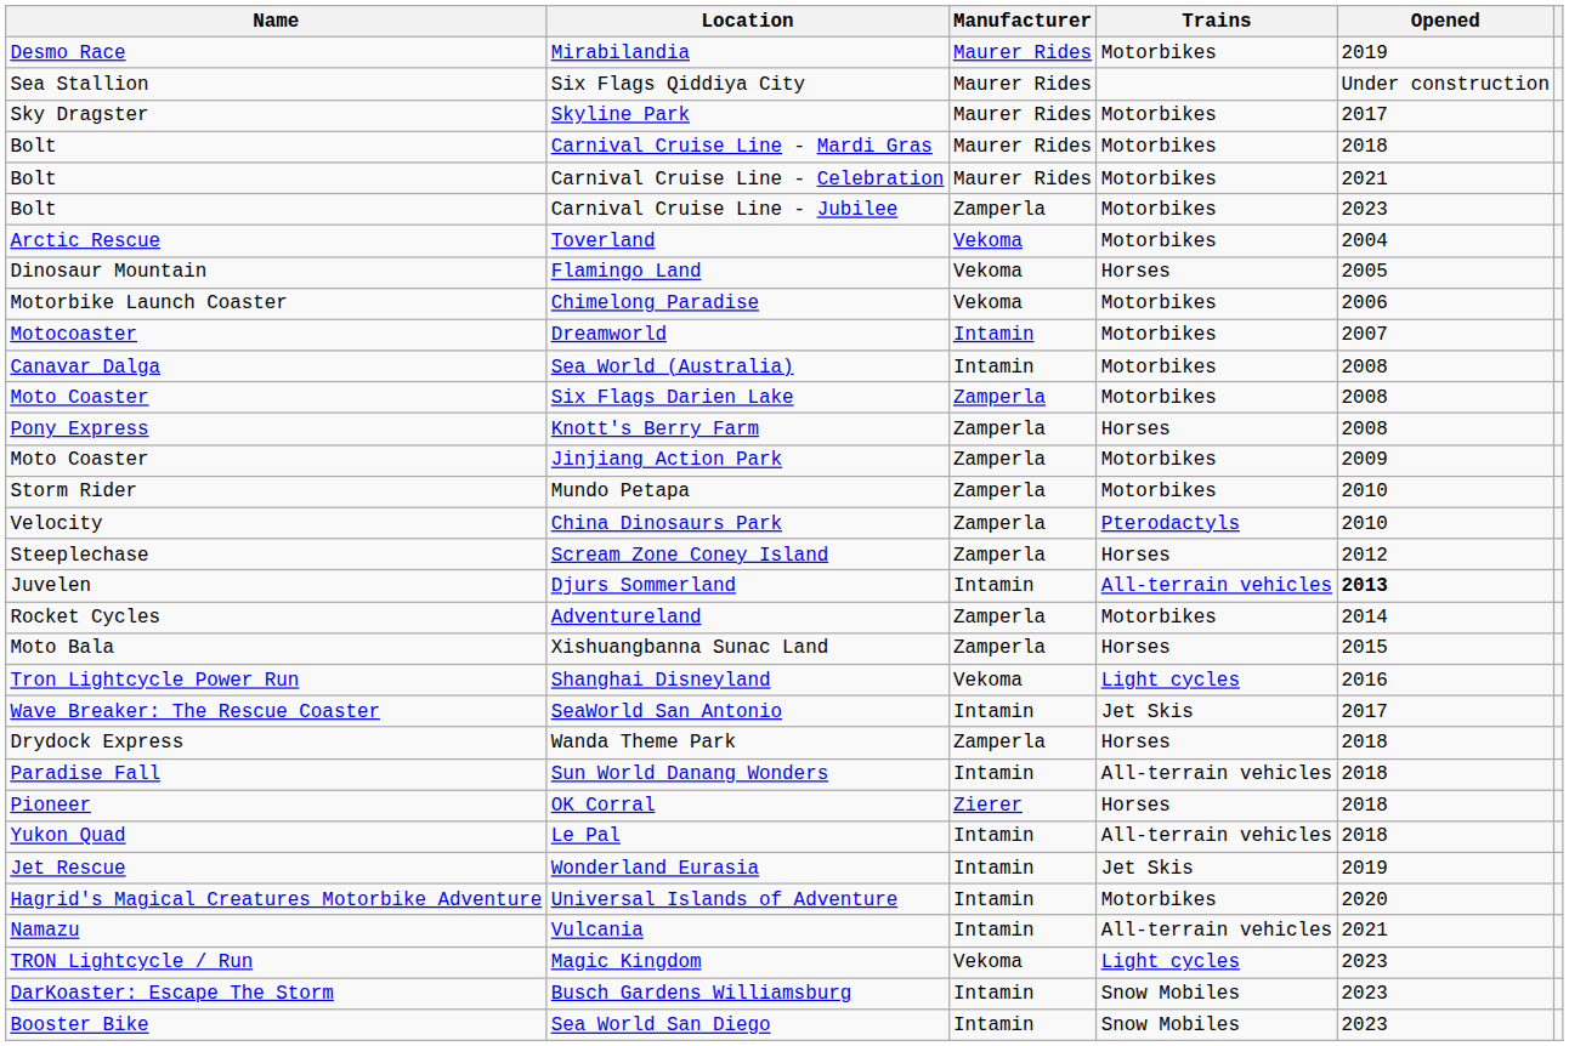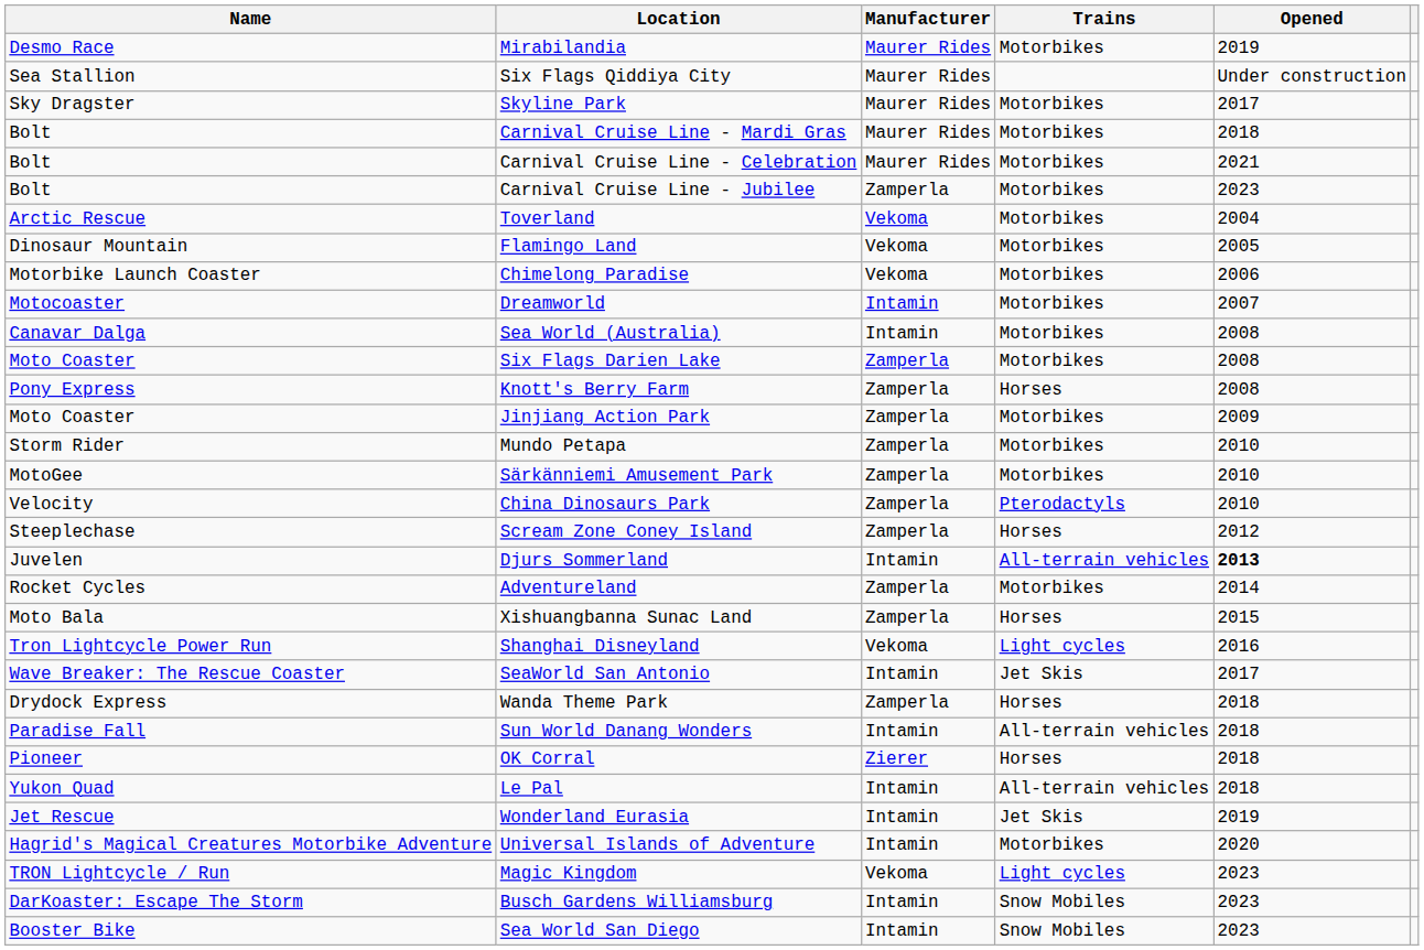 <table class="wikitable sortable">
 <tr>
 <th>Name</th>
 <th>Location</th>
 <th>Manufacturer</th>
 <th>Trains</th>
 <th>Opened</th>
 <th class="unsortable"></th>
 </tr>
 <tr>
 <td><a href='#'>Desmo Race</a></td>
 <td><a href='#'>Mirabilandia</a></td>
 <td><a href='#'>Maurer Rides</a></td>
 <td>Motorbikes</td>
 <td>2019</td>
 <td></td>
 </tr>
 <tr>
 <td>Sea Stallion</td>
 <td>Six Flags Qiddiya City</td>
 <td>Maurer Rides</td>
 <td></td>
 <td>Under construction</td>
 <td></td>
 </tr>
 <tr>
 <td>Sky Dragster</td>
 <td><a href='#'>Skyline Park</a></td>
 <td>Maurer Rides</td>
 <td>Motorbikes</td>
 <td>2017</td>
 <td></td>
 </tr>
 <tr>
 <td>Bolt</td>
 <td><a href='#'>Carnival Cruise Line</a> - <a href='#'>Mardi Gras</a></td>
 <td>Maurer Rides</td>
 <td>Motorbikes</td>
 <td>2018</td>
 <td></td>
 </tr>
 <tr>
 <td>Bolt</td>
 <td>Carnival Cruise Line - <a href='#'>Celebration</a></td>
 <td>Maurer Rides</td>
 <td>Motorbikes</td>
 <td>2021</td>
 <td></td>
 </tr>
 <tr>
 <td>Bolt</td>
 <td>Carnival Cruise Line - <a href='#'>Jubilee</a></td>
 <td>Zamperla</td>
 <td>Motorbikes</td>
 <td>2023</td>
 <td></td>
 </tr>
 <tr>
 <td><a href='#'>Arctic Rescue</a></td>
 <td><a href='#'>Toverland</a></td>
 <td><a href='#'>Vekoma</a></td>
 <td>Motorbikes</td>
 <td>2004</td>
 <td></td>
 </tr>
 <tr>
 <td>Dinosaur Mountain</td>
 <td><a href='#'>Flamingo Land</a></td>
 <td>Vekoma</td>
-<td>Horses</td>
+<td>Motorbikes</td>
 <td>2005</td>
 <td></td>
 </tr>
 <tr>
 <td>Motorbike Launch Coaster</td>
 <td><a href='#'>Chimelong Paradise</a></td>
 <td>Vekoma</td>
 <td>Motorbikes</td>
 <td>2006</td>
 <td></td>
 </tr>
 <tr>
 <td><a href='#'>Motocoaster</a></td>
 <td><a href='#'>Dreamworld</a></td>
 <td><a href='#'>Intamin</a></td>
 <td>Motorbikes</td>
 <td>2007</td>
 <td></td>
 </tr>
 <tr>
 <td><a href='#'>Canavar Dalga</a></td>
 <td><a href='#'>Sea World (Australia)</a></td>
 <td>Intamin</td>
 <td>Motorbikes</td>
 <td>2008</td>
 <td></td>
 </tr>
 <tr>
 <td><a href='#'>Moto Coaster</a></td>
 <td><a href='#'>Six Flags Darien Lake</a></td>
 <td><a href='#'>Zamperla</a></td>
 <td>Motorbikes</td>
 <td>2008</td>
 <td></td>
 </tr>
 <tr>
 <td><a href='#'>Pony Express</a></td>
 <td><a href='#'>Knott's Berry Farm</a></td>
 <td>Zamperla</td>
 <td>Horses</td>
 <td>2008</td>
 <td></td>
 </tr>
 <tr>
 <td>Moto Coaster</td>
 <td><a href='#'>Jinjiang Action Park</a></td>
 <td>Zamperla</td>
 <td>Motorbikes</td>
 <td>2009</td>
 <td></td>
 </tr>
 <tr>
 <td Storm Rider (roller coaster)>Storm Rider</td>
 <td>Mundo Petapa</td>
+<td>Zamperla</td>
+<td>Motorbikes</td>
+<td>2010</td>
+<td></td>
+</tr>
+<tr>
+<td>MotoGee</td>
+<td><a href='#'>Särkänniemi Amusement Park</a></td>
 <td>Zamperla</td>
 <td>Motorbikes</td>
 <td>2010</td>
 <td></td>
 </tr>
 <tr>
 <td>Velocity</td>
 <td><a href='#'>China Dinosaurs Park</a></td>
 <td>Zamperla</td>
 <td><a href='#'>Pterodactyls</a></td>
 <td>2010</td>
 <td></td>
 </tr>
 <tr>
 <td>Steeplechase</td>
 <td><a href='#'>Scream Zone Coney Island</a></td>
 <td>Zamperla</td>
 <td>Horses</td>
 <td>2012</td>
 <td></td>
 </tr>
 <tr>
 <td>Juvelen</td>
 <td><a href='#'>Djurs Sommerland</a></td>
 <td>Intamin</td>
 <td><a href='#'>All-terrain vehicles</a></td>
 <td><strong>2013</strong></td>
 <td></td>
 </tr>
 <tr>
 <td>Rocket Cycles</td>
 <td><a href='#'>Adventureland</a></td>
 <td>Zamperla</td>
 <td>Motorbikes</td>
 <td>2014</td>
 <td></td>
 </tr>
 <tr>
 <td>Moto Bala</td>
 <td>Xishuangbanna Sunac Land</td>
 <td>Zamperla</td>
 <td>Horses</td>
 <td>2015</td>
 <td></td>
 </tr>
 <tr>
 <td><a href='#'>Tron Lightcycle Power Run</a></td>
 <td><a href='#'>Shanghai Disneyland</a></td>
 <td>Vekoma</td>
 <td><a href='#'>Light cycles</a></td>
 <td>2016</td>
 <td></td>
 </tr>
 <tr>
 <td><a href='#'>Wave Breaker: The Rescue Coaster</a></td>
 <td><a href='#'>SeaWorld San Antonio</a></td>
 <td>Intamin</td>
 <td>Jet Skis</td>
 <td>2017</td>
 <td></td>
 </tr>
 <tr>
 <td>Drydock Express</td>
 <td>Wanda Theme Park</td>
 <td>Zamperla</td>
 <td>Horses</td>
 <td>2018</td>
 <td></td>
 </tr>
 <tr>
 <td><a href='#'>Paradise Fall</a></td>
 <td><a href='#'>Sun World Danang Wonders</a></td>
 <td>Intamin</td>
 <td>All-terrain vehicles</td>
 <td>2018</td>
 <td></td>
 </tr>
 <tr>
 <td><a href='#'>Pioneer</a></td>
 <td><a href='#'>OK Corral</a></td>
 <td><a href='#'>Zierer</a></td>
 <td>Horses</td>
 <td>2018</td>
 <td></td>
 </tr>
 <tr>
 <td><a href='#'>Yukon Quad</a></td>
 <td><a href='#'>Le Pal</a></td>
 <td>Intamin</td>
 <td>All-terrain vehicles</td>
 <td>2018</td>
 <td></td>
 </tr>
 <tr>
 <td><a href='#'>Jet Rescue</a></td>
 <td><a href='#'>Wonderland Eurasia</a></td>
 <td>Intamin</td>
 <td>Jet Skis</td>
 <td>2019</td>
 <td></td>
 </tr>
 <tr>
 <td><a href='#'>Hagrid's Magical Creatures Motorbike Adventure</a></td>
 <td><a href='#'>Universal Islands of Adventure</a></td>
 <td>Intamin</td>
 <td>Motorbikes</td>
 <td>2020</td>
 <td></td>
 </tr>
 <tr>
-<td><a href='#'>Namazu</a></td>
-<td><a href='#'>Vulcania</a></td>
-<td>Intamin</td>
-<td>All-terrain vehicles</td>
-<td>2021</td>
-<td></td>
-</tr>
-<tr>
 <td><a href='#'>TRON Lightcycle / Run</a></td>
 <td><a href='#'>Magic Kingdom</a></td>
 <td>Vekoma</td>
 <td><a href='#'>Light cycles</a></td>
 <td>2023</td>
 <td></td>
 </tr>
 <tr>
 <td><a href='#'>DarKoaster: Escape The Storm</a></td>
 <td><a href='#'>Busch Gardens Williamsburg</a></td>
 <td>Intamin</td>
 <td>Snow Mobiles</td>
 <td>2023</td>
 <td></td>
 </tr>
 <tr>
 <td><a href='#'>Booster Bike</a></td>
 <td><a href='#'>Sea World San Diego</a></td>
 <td>Intamin</td>
 <td>Snow Mobiles</td>
 <td>2023</td>
 <td></td>
 </tr>
 </table>
